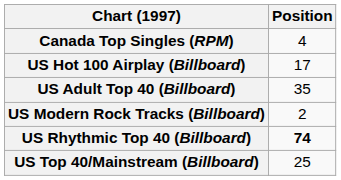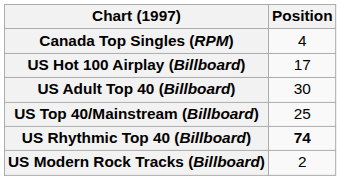 <table class="wikitable sortable plainrowheaders" style="text-align:center">
 <tr>
 <th>Chart (1997)</th>
 <th>Position</th>
 </tr>
 <tr>
 <th scope="row">Canada Top Singles (<em>RPM</em>)</th>
 <td>4</td>
 </tr>
 <tr>
 <th scope="row">US Hot 100 Airplay (<em>Billboard</em>)</th>
 <td>17</td>
 </tr>
 <tr>
 <th scope="row">US Adult Top 40 (<em>Billboard</em>)</th>
-<td>35</td>
+<td>30</td>
 </tr>
 <tr>
-<th scope="row">US Modern Rock Tracks (<em>Billboard</em>)</th>
-<td>2</td>
+<th scope="row">US Top 40/Mainstream (<em>Billboard</em>)</th>
+<td>25</td>
 </tr>
 <tr>
 <th scope="row">US Rhythmic Top 40 (<em>Billboard</em>)</th>
 <td><strong>74</strong></td>
 </tr>
 <tr>
-<th scope="row">US Top 40/Mainstream (<em>Billboard</em>)</th>
-<td>25</td>
+<th scope="row">US Modern Rock Tracks (<em>Billboard</em>)</th>
+<td>2</td>
 </tr>
 </table>
